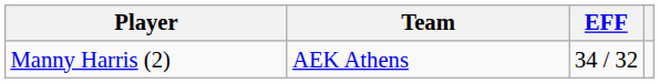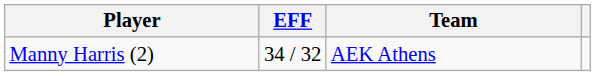 <table class="wikitable sortable">
 <tr>
 <th width=190>Player</th>
+<th><a href='#'>EFF</a></th>
 <th width=190>Team</th>
-<th><a href='#'>EFF</a></th>
 <th></th>
 </tr>
 <tr>
 <td> <a href='#'>Manny Harris</a> (2)</td>
+<td style="text-align: center;">34 / 32</td>
 <td> <a href='#'>AEK Athens</a></td>
-<td style="text-align: center;">34 / 32</td>
 <td style="text-align: center;"></td>
 </tr>
 </table>
